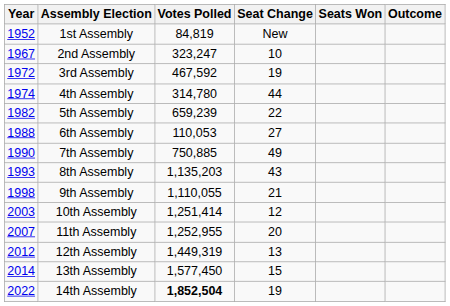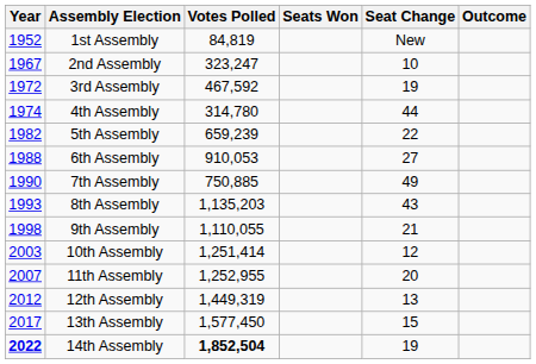 <table class="wikitable sortable" style="text-align:center;">
 <tr>
 <th>Year</th>
 <th>Assembly Election</th>
 <th>Votes Polled</th>
+<th>Seats Won</th>
 <th>Seat Change</th>
-<th>Seats Won</th>
 <th>Outcome</th>
 </tr>
 <tr>
 <td><a href='#'>1952</a></td>
 <td>1st Assembly</td>
 <td>84,819</td>
+<td></td>
 <td>New</td>
-<td></td>
 <td></td>
 </tr>
 <tr>
 <td><a href='#'>1967</a></td>
 <td>2nd Assembly</td>
 <td>323,247</td>
+<td></td>
 <td>10</td>
-<td></td>
 <td></td>
 </tr>
 <tr>
 <td><a href='#'>1972</a></td>
 <td>3rd Assembly</td>
 <td>467,592</td>
+<td></td>
 <td> 19</td>
-<td></td>
 <td></td>
 </tr>
 <tr>
 <td><a href='#'>1974</a></td>
 <td>4th Assembly</td>
 <td>314,780</td>
+<td></td>
 <td> 44</td>
-<td></td>
 <td></td>
 </tr>
 <tr>
 <td><a href='#'>1982</a></td>
 <td>5th Assembly</td>
 <td>659,239</td>
+<td></td>
 <td> 22</td>
-<td></td>
 <td></td>
 </tr>
 <tr>
 <td><a href='#'>1988</a></td>
 <td>6th Assembly</td>
-<td>110,053</td>
+<td>910,053</td>
+<td></td>
 <td> 27</td>
-<td></td>
 <td></td>
 </tr>
 <tr>
 <td><a href='#'>1990</a></td>
 <td>7th Assembly</td>
 <td>750,885</td>
+<td></td>
 <td>49</td>
-<td></td>
 <td></td>
 </tr>
 <tr>
 <td><a href='#'>1993</a></td>
 <td>8th Assembly</td>
 <td>1,135,203</td>
+<td></td>
 <td> 43</td>
-<td></td>
 <td></td>
 </tr>
 <tr>
 <td><a href='#'>1998</a></td>
 <td>9th Assembly</td>
 <td>1,110,055</td>
+<td></td>
 <td> 21</td>
-<td></td>
 <td></td>
 </tr>
 <tr>
 <td><a href='#'>2003</a></td>
 <td>10th Assembly</td>
 <td>1,251,414</td>
+<td></td>
 <td> 12</td>
-<td></td>
 <td></td>
 </tr>
 <tr>
 <td><a href='#'>2007</a></td>
 <td>11th Assembly</td>
 <td>1,252,955</td>
+<td></td>
 <td> 20</td>
-<td></td>
 <td></td>
 </tr>
 <tr>
 <td><a href='#'>2012</a></td>
 <td>12th Assembly</td>
 <td>1,449,319</td>
+<td></td>
 <td> 13</td>
-<td></td>
 <td></td>
 </tr>
 <tr>
-<td><a href='#'>2014</a></td>
+<td><a href='#'>2017</a></td>
 <td>13th Assembly</td>
 <td>1,577,450</td>
+<td></td>
 <td>15</td>
-<td></td>
 <td></td>
 </tr>
 <tr>
-<td><a href='#'>2022</a></td>
+<td><strong><a href='#'>2022</a></strong></td>
 <td>14th Assembly</td>
 <td><strong>1,852,504</strong></td>
+<td></td>
 <td>19</td>
-<td></td>
 <td></td>
 </tr>
 </table>
